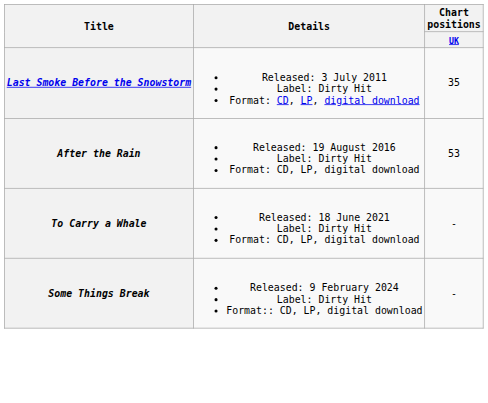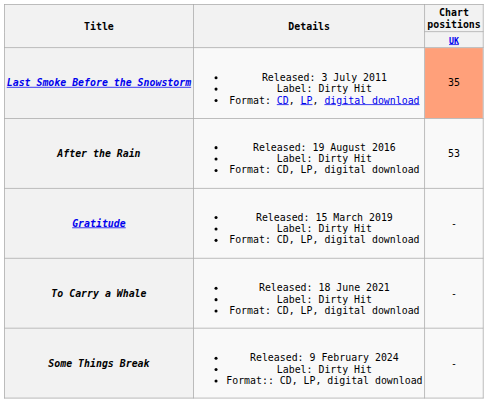 <table class="wikitable plainrowheaders" style="text-align:center;">
 <tr>
 <th scope="col" rowspan="2">Title</th>
 <th scope="col" rowspan="2">Details</th>
 <th scope="col">Chart positions</th>
 </tr>
 <tr>
 <th scope="col" style="width:20px;"><small><a href='#'>UK</a></small></th>
 </tr>
 <tr>
 <th scope="row"><em><a href='#'>Last Smoke Before the Snowstorm</a></em></th>
 <td><br><ul><li>Released: 3 July 2011</li><li>Label: Dirty Hit</li><li>Format: <a href='#'>CD</a>, <a href='#'>LP</a>, <a href='#'>digital download</a></li></ul></td>
-<td style="text-align:center;">35</td>
+<td style="background: lightsalmon; text-align:center;">35</td>
 </tr>
 <tr>
 <th scope="row"><em>After the Rain</em></th>
 <td><br><ul><li>Released: 19 August 2016</li><li>Label: Dirty Hit</li><li>Format: CD, LP, digital download</li></ul></td>
 <td style="text-align:center;">53</td>
+</tr>
+<tr>
+<th scope="row"><em><a href='#'>Gratitude</a></em></th>
+<td><br><ul><li>Released: 15 March 2019</li><li>Label: Dirty Hit</li><li>Format: CD, LP, digital download</li></ul></td>
+<td style="text-align:center;">-</td>
 </tr>
 <tr>
 <th scope="row"><em>To Carry a Whale</em></th>
 <td><br><ul><li>Released: 18 June 2021</li><li>Label: Dirty Hit</li><li>Format: CD, LP, digital download</li></ul></td>
 <td style="text-align:center;">-</td>
 </tr>
 <tr>
 <th scope="row"><em>Some Things Break</em></th>
 <td><br><ul><li>Released: 9 February 2024</li><li>Label: Dirty Hit</li><li>Format:: CD, LP, digital download</li></ul></td>
 <td>-</td>
 </tr>
 </table>
